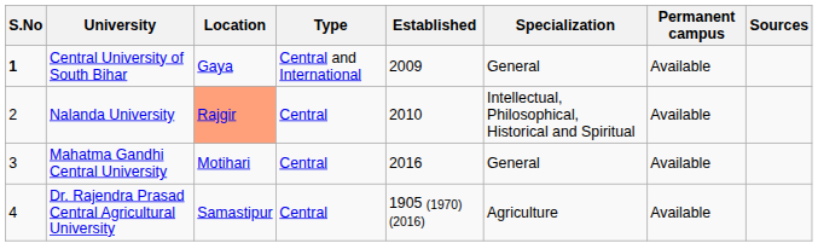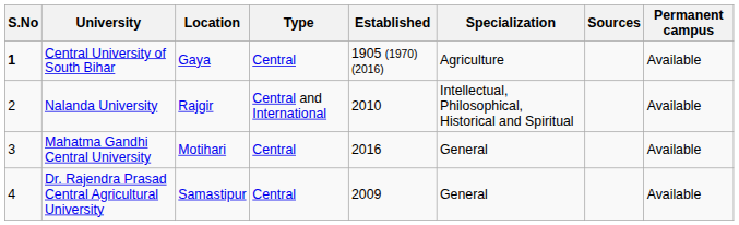 <table class="wikitable sortable plainrowheaders">
 <tr>
 <th scope="col">S.No</th>
 <th scope="col">University</th>
 <th scope="col">Location</th>
 <th scope="col">Type</th>
 <th scope="col">Established</th>
 <th scope="col">Specialization</th>
+<th scope="col" class="unsortable">Sources</th>
 <th scope="col">Permanent campus</th>
-<th scope="col" class="unsortable">Sources</th>
 </tr>
 <tr>
 <td><strong>1</strong></td>
 <td><a href='#'>Central University of South Bihar</a></td>
 <td><a href='#'>Gaya</a></td>
-<td><a href='#'>Central</a> and <a href='#'>International</a></td>
-<td>2009</td>
-<td>General</td>
+<td><a href='#'>Central</a></td>
+<td>1905 <small>(1970<sup></sup>)</small> <small>(2016<sup></sup>)</small></td>
+<td>Agriculture</td>
+<td></td>
 <td>Available</td>
-<td></td>
 </tr>
 <tr>
 <td>2</td>
 <td><a href='#'>Nalanda University</a></td>
-<td style="background: lightsalmon;"><a href='#'>Rajgir</a></td>
-<td><a href='#'>Central</a></td>
+<td><a href='#'>Rajgir</a></td>
+<td><a href='#'>Central</a> and <a href='#'>International</a></td>
 <td>2010</td>
 <td>Intellectual, Philosophical, Historical and Spiritual</td>
+<td></td>
 <td>Available</td>
-<td></td>
 </tr>
 <tr>
 <td>3</td>
 <td><a href='#'>Mahatma Gandhi Central University</a></td>
 <td><a href='#'>Motihari</a></td>
 <td><a href='#'>Central</a></td>
 <td>2016</td>
 <td>General</td>
+<td></td>
 <td>Available</td>
-<td></td>
 </tr>
 <tr>
 <td>4</td>
 <td><a href='#'>Dr. Rajendra Prasad Central Agricultural University</a></td>
 <td><a href='#'>Samastipur</a></td>
 <td><a href='#'>Central</a></td>
-<td>1905 <small>(1970<sup></sup>)</small> <small>(2016<sup></sup>)</small></td>
-<td>Agriculture</td>
+<td>2009</td>
+<td>General</td>
+<td></td>
 <td>Available</td>
-<td></td>
 </tr>
 </table>
